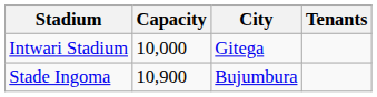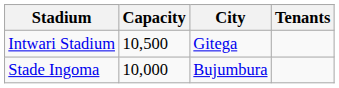 <table class="wikitable sortable">
 <tr>
 <th>Stadium</th>
 <th>Capacity</th>
 <th>City</th>
 <th>Tenants</th>
 </tr>
 <tr>
 <td><a href='#'>Intwari Stadium</a></td>
-<td>10,000</td>
+<td>10,500</td>
 <td><a href='#'>Gitega</a></td>
 <td></td>
 </tr>
 <tr>
 <td><a href='#'>Stade Ingoma</a></td>
-<td>10,900</td>
+<td>10,000</td>
 <td><a href='#'>Bujumbura</a></td>
 <td></td>
 </tr>
 </table>
